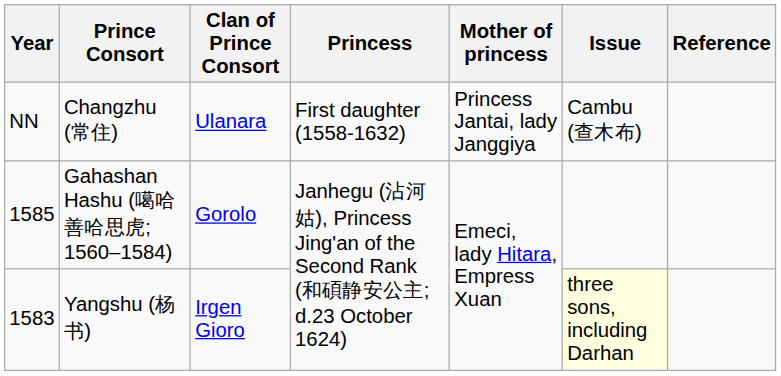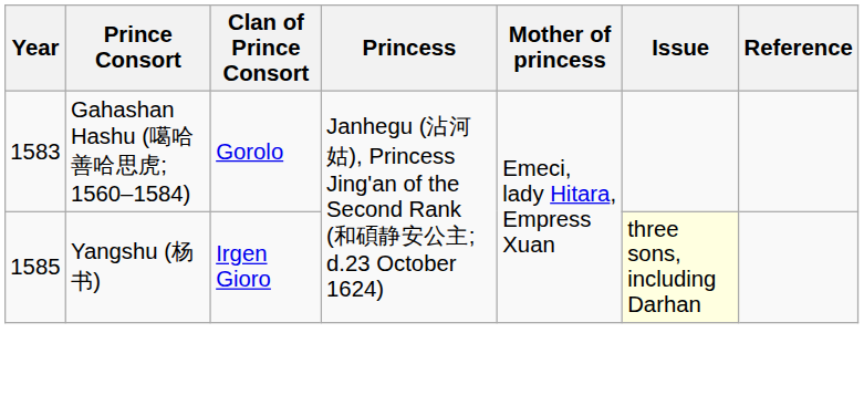 <table class="wikitable">
 <tr>
 <th>Year</th>
 <th>Prince Consort</th>
 <th>Clan of Prince Consort</th>
 <th>Princess</th>
 <th>Mother of princess</th>
 <th>Issue</th>
 <th>Reference</th>
 </tr>
 <tr>
-<td>NN</td>
-<td>Changzhu (常住)</td>
-<td><a href='#'>Ulanara</a></td>
-<td>First daughter (1558-1632)</td>
-<td>Princess Jantai, lady Janggiya</td>
-<td>Cambu (查木布)</td>
-<td></td>
-</tr>
-<tr>
-<td>1585</td>
+<td>1583</td>
 <td>Gahashan Hashu (噶哈善哈思虎; 1560–1584)</td>
 <td><a href='#'>Gorolo</a></td>
 <td rowspan="2">Janhegu (沾河姑), Princess Jing'an of the Second Rank (和碩静安公主; d.23 October 1624)</td>
 <td rowspan="2">Emeci, lady <a href='#'>Hitara</a>, Empress Xuan</td>
 <td></td>
 <td></td>
 </tr>
 <tr>
-<td>1583</td>
+<td>1585</td>
 <td>Yangshu (杨书)</td>
 <td><a href='#'>Irgen Gioro</a></td>
 <td style="background: lightyellow;">three sons, including Darhan</td>
 <td></td>
 </tr>
 </table>
